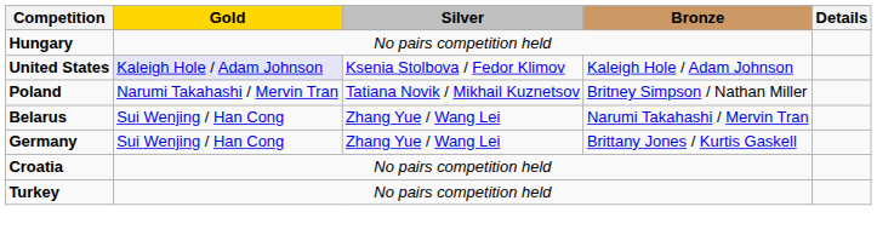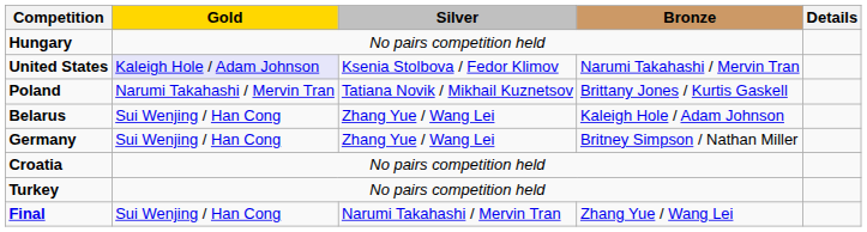 <table class="wikitable">
 <tr>
 <th>Competition</th>
 <td align=center bgcolor=gold><strong>Gold</strong></td>
 <td align=center bgcolor=silver><strong>Silver</strong></td>
 <td align=center bgcolor=cc9966><strong>Bronze</strong></td>
 <th>Details</th>
 </tr>
 <tr>
 <td><strong>Hungary</strong></td>
 <td colspan=3 align=center><em>No pairs competition held</em></td>
 <td></td>
 </tr>
 <tr>
 <td><strong>United States</strong></td>
 <td style="background: lavender;"> <a href='#'>Kaleigh Hole</a> / <a href='#'>Adam Johnson</a></td>
 <td> <a href='#'>Ksenia Stolbova</a> / <a href='#'>Fedor Klimov</a></td>
-<td> <a href='#'>Kaleigh Hole</a> / <a href='#'>Adam Johnson</a></td>
+<td> <a href='#'>Narumi Takahashi</a> / <a href='#'>Mervin Tran</a></td>
 <td></td>
 </tr>
 <tr>
 <td><strong>Poland</strong></td>
 <td> <a href='#'>Narumi Takahashi</a> / <a href='#'>Mervin Tran</a></td>
 <td> <a href='#'>Tatiana Novik</a> / <a href='#'>Mikhail Kuznetsov</a></td>
-<td> <a href='#'>Britney Simpson</a> / Nathan Miller</td>
+<td> <a href='#'>Brittany Jones</a> / <a href='#'>Kurtis Gaskell</a></td>
 <td></td>
 </tr>
 <tr>
 <td><strong>Belarus</strong></td>
 <td> <a href='#'>Sui Wenjing</a> / <a href='#'>Han Cong</a></td>
 <td> <a href='#'>Zhang Yue</a> / <a href='#'>Wang Lei</a></td>
-<td> <a href='#'>Narumi Takahashi</a> / <a href='#'>Mervin Tran</a></td>
+<td> <a href='#'>Kaleigh Hole</a> / <a href='#'>Adam Johnson</a></td>
 <td></td>
 </tr>
 <tr>
 <td><strong>Germany</strong></td>
 <td> <a href='#'>Sui Wenjing</a> / <a href='#'>Han Cong</a></td>
 <td> <a href='#'>Zhang Yue</a> / <a href='#'>Wang Lei</a></td>
-<td> <a href='#'>Brittany Jones</a> / <a href='#'>Kurtis Gaskell</a></td>
+<td> <a href='#'>Britney Simpson</a> / Nathan Miller</td>
 <td></td>
 </tr>
 <tr>
 <td><strong>Croatia</strong></td>
 <td colspan=3 align=center><em>No pairs competition held</em></td>
 <td></td>
 </tr>
 <tr>
 <td><strong>Turkey</strong></td>
 <td colspan=3 align=center><em>No pairs competition held</em></td>
 <td></td>
 </tr>
+<tr>
+<td><strong><a href='#'>Final</a></strong></td>
+<td> <a href='#'>Sui Wenjing</a> / <a href='#'>Han Cong</a></td>
+<td> <a href='#'>Narumi Takahashi</a> / <a href='#'>Mervin Tran</a></td>
+<td> <a href='#'>Zhang Yue</a> / <a href='#'>Wang Lei</a></td>
+<td></td>
+</tr>
 </table>
